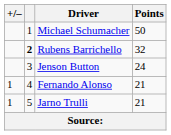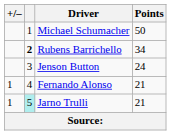 <table class="wikitable" style="font-size: 85%;">
 <tr>
 <th scope="col">+/–</th>
 <th scope="col"></th>
 <th scope="col">Driver</th>
 <th scope="col">Points</th>
 </tr>
 <tr>
 <td></td>
 <td align="center">1</td>
 <td> <a href='#'>Michael Schumacher</a></td>
 <td>50</td>
 </tr>
 <tr>
 <td></td>
 <td align="center"><strong>2</strong></td>
 <td> <a href='#'>Rubens Barrichello</a></td>
-<td>32</td>
+<td>34</td>
 </tr>
 <tr>
 <td></td>
 <td align="center">3</td>
 <td> <a href='#'>Jenson Button</a></td>
 <td>24</td>
 </tr>
 <tr>
 <td> 1</td>
 <td align="center">4</td>
 <td> <a href='#'>Fernando Alonso</a></td>
 <td>21</td>
 </tr>
 <tr>
 <td> 1</td>
-<td align="center">5</td>
+<td align="center" style="background: paleturquoise;">5</td>
 <td> <a href='#'>Jarno Trulli</a></td>
 <td>21</td>
 </tr>
 <tr>
 <th colspan=4>Source: </th>
 </tr>
 </table>
